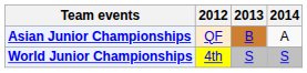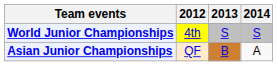 <table class="wikitable" style="font-size: 90%; text-align:center">
 <tr>
 <th>Team events</th>
 <th>2012</th>
 <th>2013</th>
 <th>2014</th>
 </tr>
 <tr>
+<td bgcolor="#ECF2FF"; align="left"><strong><a href='#'>World Junior Championships</a></strong></td>
+<td bgcolor=FFFF00><a href='#'>4th</a></td>
+<td bgcolor=silver><a href='#'>S</a></td>
+<td bgcolor=silver><a href='#'>S</a></td>
+</tr>
+<tr>
 <td bgcolor="#ECF2FF"; align="left"><strong><a href='#'>Asian Junior Championships</a></strong></td>
 <td bgcolor=FFEBCD><a href='#'>QF</a></td>
 <td bgcolor=CD7F32><a href='#'>B</a></td>
 <td>A</td>
 </tr>
-<tr>
-<td bgcolor="#ECF2FF"; align="left"><strong><a href='#'>World Junior Championships</a></strong></td>
-<td bgcolor=FFFF00><a href='#'>4th</a></td>
-<td bgcolor=silver><a href='#'>S</a></td>
-<td bgcolor=silver><a href='#'>S</a></td>
-</tr>
 </table>
